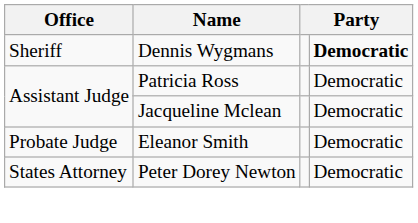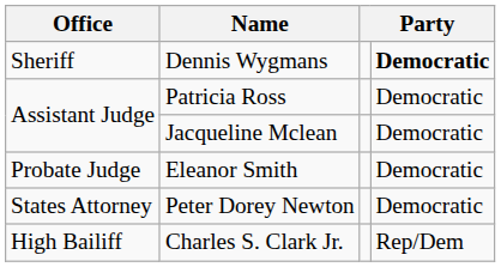 <table class="wikitable sortable">
 <tr>
 <th>Office</th>
 <th>Name</th>
 <th colspan="2">Party</th>
 </tr>
 <tr>
 <td>Sheriff</td>
 <td>Dennis Wygmans</td>
 <td></td>
 <td><strong>Democratic</strong></td>
 </tr>
 <tr>
 <td rowspan=2>Assistant Judge</td>
 <td>Patricia Ross</td>
 <td></td>
 <td>Democratic</td>
 </tr>
 <tr>
 <td>Jacqueline Mclean</td>
 <td></td>
 <td>Democratic</td>
 </tr>
 <tr>
 <td>Probate Judge</td>
 <td>Eleanor Smith</td>
 <td></td>
 <td>Democratic</td>
 </tr>
 <tr>
 <td>States Attorney</td>
 <td>Peter Dorey Newton</td>
 <td></td>
 <td>Democratic</td>
 </tr>
+<tr>
+<td>High Bailiff</td>
+<td>Charles S. Clark Jr.</td>
+<td></td>
+<td>Rep/Dem</td>
+</tr>
 </table>
